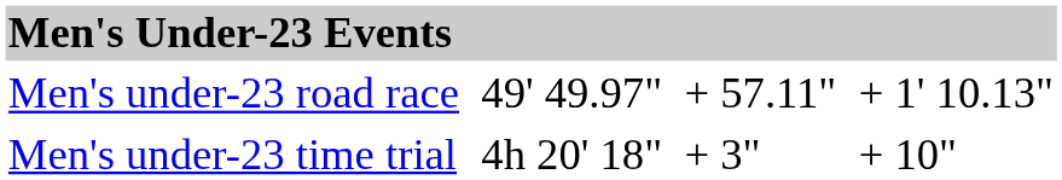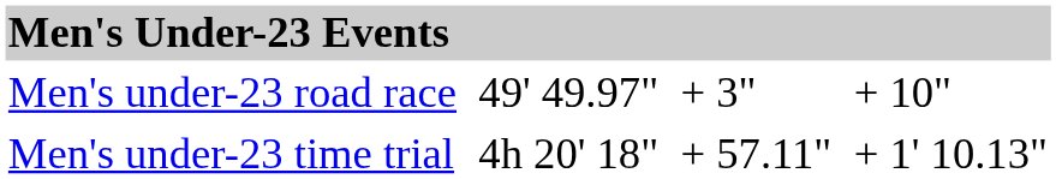 <table>
 <tr bgcolor="#cccccc">
 <td colspan=7><strong>Men's Under-23 Events</strong></td>
 </tr>
 <tr>
 <td><a href='#'>Men's under-23 road race</a><br></td>
 <td> </td>
 <td>49' 49.97"</td>
 <td></td>
-<td>+ 57.11"</td>
+<td>+ 3"</td>
 <td></td>
-<td>+ 1' 10.13"</td>
+<td>+ 10"</td>
 </tr>
 <tr>
 <td><a href='#'>Men's under-23 time trial</a><br></td>
 <td> </td>
 <td>4h 20' 18"</td>
 <td></td>
-<td>+ 3"</td>
+<td>+ 57.11"</td>
 <td></td>
-<td>+ 10"</td>
+<td>+ 1' 10.13"</td>
 </tr>
 </table>
